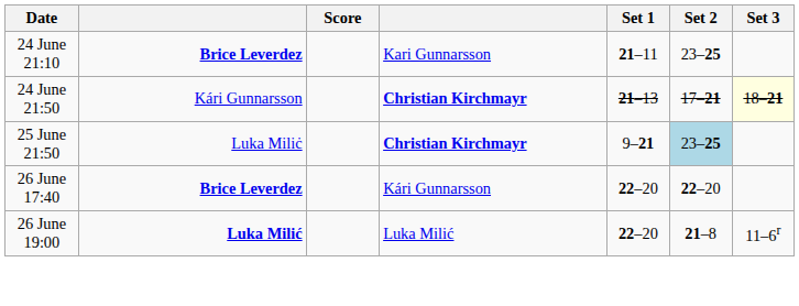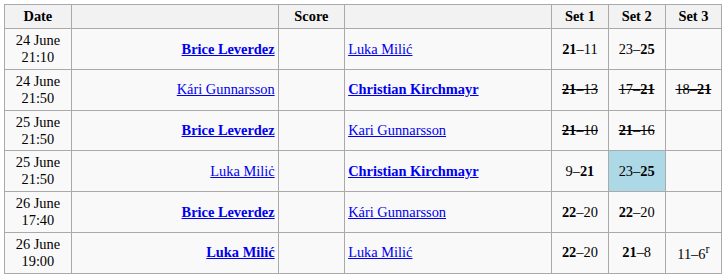 <table class="wikitable" style="text-align: center; font-size:90% ">
 <tr>
 <th width="60">Date</th>
 <th align="right" width="200"></th>
 <th width="60">Score</th>
 <th align="left" width="200"></th>
 <th width="50">Set 1</th>
 <th width="50">Set 2</th>
 <th width="50">Set 3</th>
 </tr>
 <tr>
 <td>24 June<br>21:10</td>
 <td align="right"><strong> <a href='#'>Brice Leverdez</a></strong></td>
 <td align="center"></td>
-<td align="left"> <a href='#'>Kari Gunnarsson</a></td>
+<td align="left"> <a href='#'>Luka Milić</a></td>
 <td><strong>21</strong>–11</td>
 <td>23–<strong>25</strong></td>
 <td></td>
 </tr>
 <tr>
 <td>24 June<br>21:50</td>
 <td align="right"><a href='#'>Kári Gunnarsson</a> </td>
 <td align="center"><s></s></td>
 <td align="left"><strong> <a href='#'>Christian Kirchmayr</a></strong></td>
 <td><s><strong>21</strong>–13</s></td>
 <td><s>17–<strong>21</strong></s></td>
-<td style="background: lightyellow;"><s>18–<strong>21</strong></s></td>
+<td><s>18–<strong>21</strong></s></td>
+</tr>
+<tr>
+<td>25 June<br>21:50</td>
+<td align="right"><strong><a href='#'>Brice Leverdez</a> </strong></td>
+<td align="center"><s></s></td>
+<td align="left"> <a href='#'>Kari Gunnarsson</a></td>
+<td><s><strong>21</strong>–10</s></td>
+<td><s><strong>21</strong>–16</s></td>
+<td></td>
 </tr>
 <tr>
 <td>25 June<br>21:50</td>
 <td align="right"><a href='#'>Luka Miliċ</a> </td>
 <td align="center"></td>
 <td align="left"><strong> <a href='#'>Christian Kirchmayr</a></strong></td>
 <td>9–<strong>21</strong></td>
 <td style="background: lightblue;">23–<strong>25</strong></td>
 <td></td>
 </tr>
 <tr>
 <td>26 June<br>17:40</td>
 <td align="right"><strong><a href='#'>Brice Leverdez</a> </strong></td>
 <td align="center"></td>
 <td align="left"> <a href='#'>Kári Gunnarsson</a></td>
 <td><strong>22</strong>–20</td>
 <td><strong>22</strong>–20</td>
 <td></td>
 </tr>
 <tr>
 <td>26 June<br>19:00</td>
 <td align="right"><strong><a href='#'>Luka Milić</a> </strong></td>
 <td align="center"></td>
 <td align="left"> <a href='#'>Luka Milić</a></td>
 <td><strong>22</strong>–20</td>
 <td><strong>21</strong>–8</td>
 <td>11–6<sup>r</sup></td>
 </tr>
 </table>
